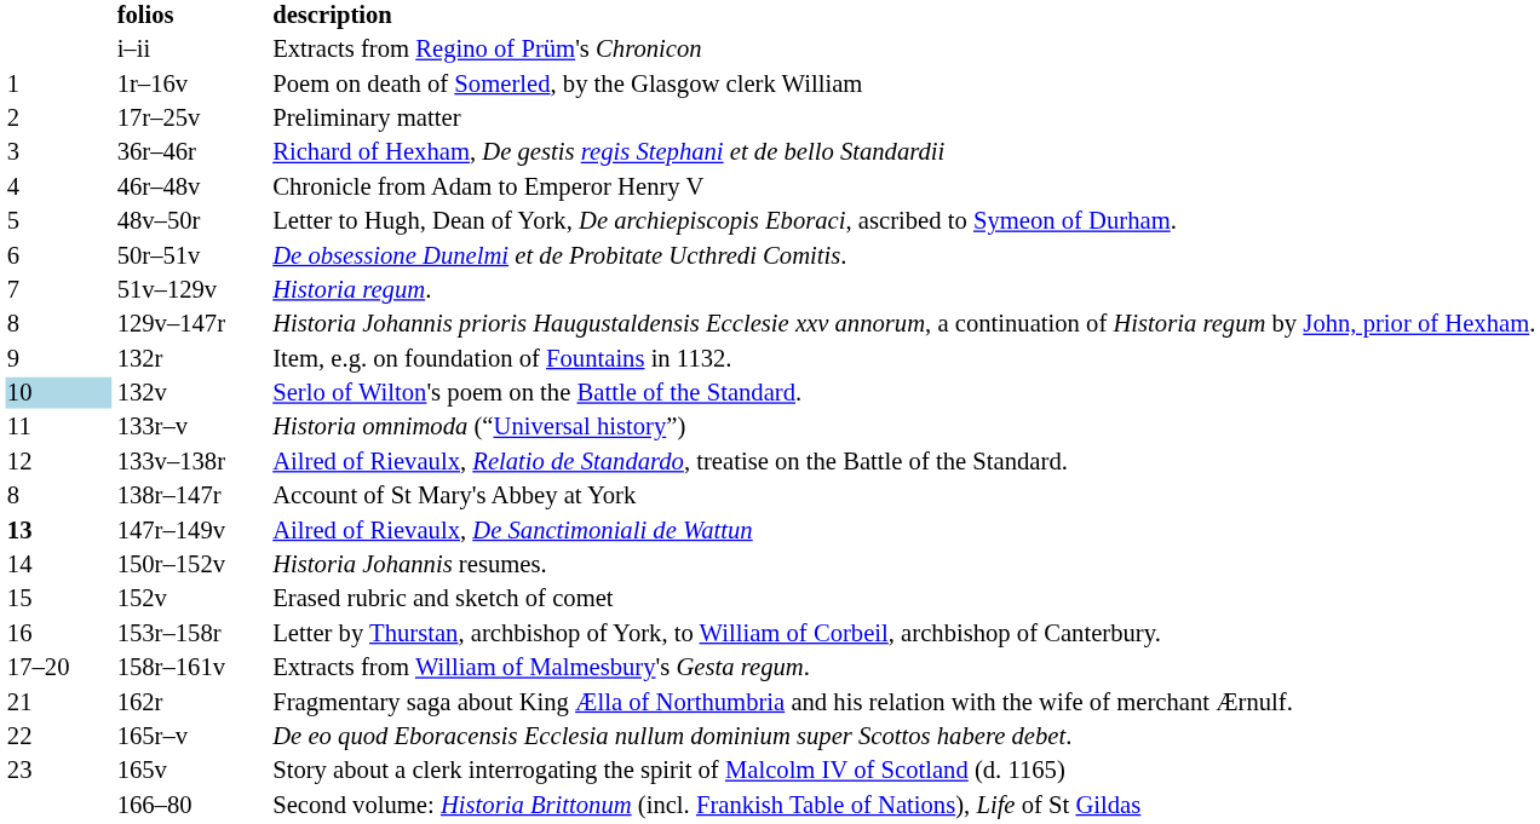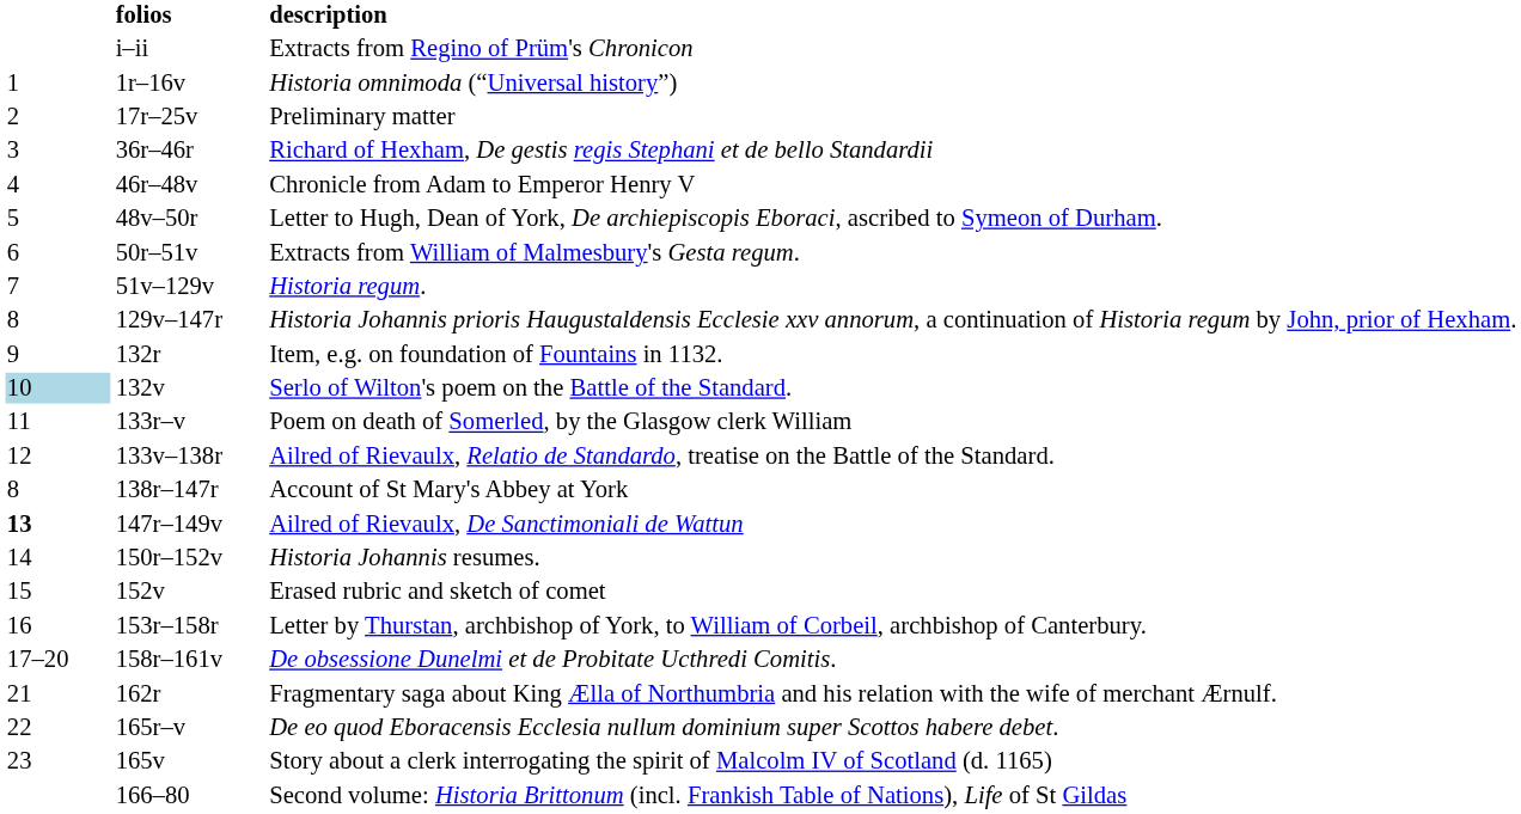 <table class="table">
 <tr>
 <td width="7%"></td>
 <td width="10%"><strong>folios</strong></td>
 <td width="83%"><strong>description</strong></td>
 </tr>
 <tr>
 <td></td>
 <td>i–ii</td>
 <td>Extracts from <a href='#'>Regino of Prüm</a>'s <em>Chronicon</em></td>
 </tr>
 <tr>
 <td>1</td>
 <td>1r–16v</td>
-<td>Poem on death of <a href='#'>Somerled</a>, by the Glasgow clerk William</td>
+<td><em>Historia omnimoda</em> (“<a href='#'>Universal history</a>”)</td>
 </tr>
 <tr>
 <td>2</td>
 <td>17r–25v</td>
 <td>Preliminary matter</td>
 </tr>
 <tr>
 <td>3</td>
 <td>36r–46r</td>
 <td><a href='#'>Richard of Hexham</a>, <em>De gestis <a href='#'>regis Stephani</a> et de bello Standardii</em></td>
 </tr>
 <tr>
 <td>4</td>
 <td>46r–48v</td>
 <td>Chronicle from Adam to Emperor Henry V</td>
 </tr>
 <tr>
 <td>5</td>
 <td>48v–50r</td>
 <td>Letter to Hugh, Dean of York, <em>De archiepiscopis Eboraci</em>, ascribed to <a href='#'>Symeon of Durham</a>.</td>
 </tr>
 <tr>
 <td>6</td>
 <td>50r–51v</td>
-<td><em><a href='#'>De obsessione Dunelmi</a> et de Probitate Ucthredi Comitis</em>.</td>
+<td>Extracts from <a href='#'>William of Malmesbury</a>'s <em>Gesta regum</em>.</td>
 </tr>
 <tr>
 <td>7</td>
 <td>51v–129v</td>
 <td><em><a href='#'>Historia regum</a></em>.</td>
 </tr>
 <tr>
 <td>8</td>
 <td>129v–147r</td>
 <td><em>Historia Johannis prioris Haugustaldensis Ecclesie xxv annorum</em>, a continuation of <em>Historia regum</em> by <a href='#'>John, prior of Hexham</a>.</td>
 </tr>
 <tr>
 <td>9</td>
 <td>132r</td>
 <td>Item, e.g. on foundation of <a href='#'>Fountains</a> in 1132.</td>
 </tr>
 <tr>
 <td style="background: lightblue;">10</td>
 <td>132v</td>
 <td><a href='#'>Serlo of Wilton</a>'s poem on the <a href='#'>Battle of the Standard</a>.</td>
 </tr>
 <tr>
 <td>11</td>
 <td>133r–v</td>
-<td><em>Historia omnimoda</em> (“<a href='#'>Universal history</a>”)</td>
+<td>Poem on death of <a href='#'>Somerled</a>, by the Glasgow clerk William</td>
 </tr>
 <tr>
 <td>12</td>
 <td>133v–138r</td>
 <td><a href='#'>Ailred of Rievaulx</a>, <em><a href='#'>Relatio de Standardo</a></em>, treatise on the Battle of the Standard.</td>
 </tr>
 <tr>
 <td>8</td>
 <td>138r–147r</td>
 <td>Account of St Mary's Abbey at York</td>
 </tr>
 <tr>
 <td><strong>13</strong></td>
 <td>147r–149v</td>
 <td><a href='#'>Ailred of Rievaulx</a>, <em><a href='#'>De Sanctimoniali de Wattun</a></em></td>
 </tr>
 <tr>
 <td>14</td>
 <td>150r–152v</td>
 <td><em>Historia Johannis</em> resumes.</td>
 </tr>
 <tr>
 <td>15</td>
 <td>152v</td>
 <td>Erased rubric and sketch of comet</td>
 </tr>
 <tr>
 <td>16</td>
 <td>153r–158r</td>
 <td>Letter by <a href='#'>Thurstan</a>, archbishop of York, to <a href='#'>William of Corbeil</a>, archbishop of Canterbury.</td>
 </tr>
 <tr>
 <td>17–20</td>
 <td>158r–161v</td>
-<td>Extracts from <a href='#'>William of Malmesbury</a>'s <em>Gesta regum</em>.</td>
+<td><em><a href='#'>De obsessione Dunelmi</a> et de Probitate Ucthredi Comitis</em>.</td>
 </tr>
 <tr>
 <td>21</td>
 <td>162r</td>
 <td>Fragmentary saga about King <a href='#'>Ælla of Northumbria</a> and his relation with the wife of merchant Ærnulf.</td>
 </tr>
 <tr>
 <td>22</td>
 <td>165r–v</td>
 <td><em>De eo quod Eboracensis Ecclesia nullum dominium super Scottos habere debet</em>.</td>
 </tr>
 <tr>
 <td>23</td>
 <td>165v</td>
 <td>Story about a clerk interrogating the spirit of <a href='#'>Malcolm IV of Scotland</a> (d. 1165)</td>
 </tr>
 <tr>
 <td></td>
 <td>166–80</td>
 <td>Second volume: <em><a href='#'>Historia Brittonum</a></em> (incl. <a href='#'>Frankish Table of Nations</a>), <em>Life </em>of St <a href='#'>Gildas</a></td>
 </tr>
 </table>
